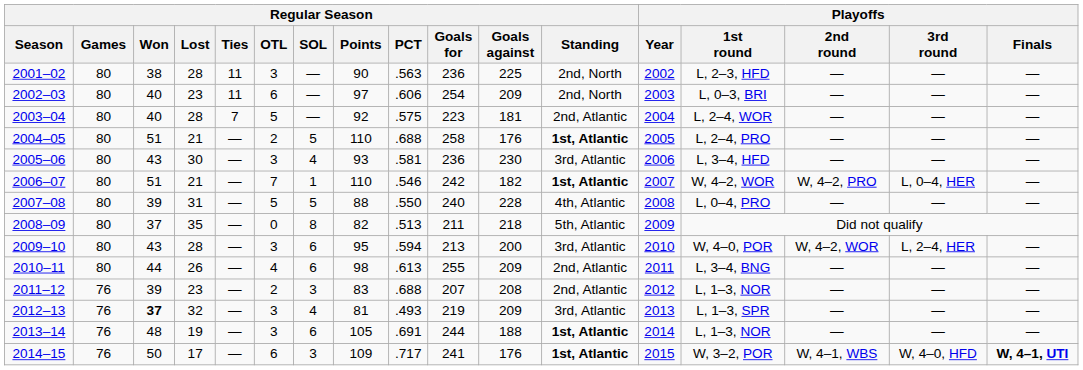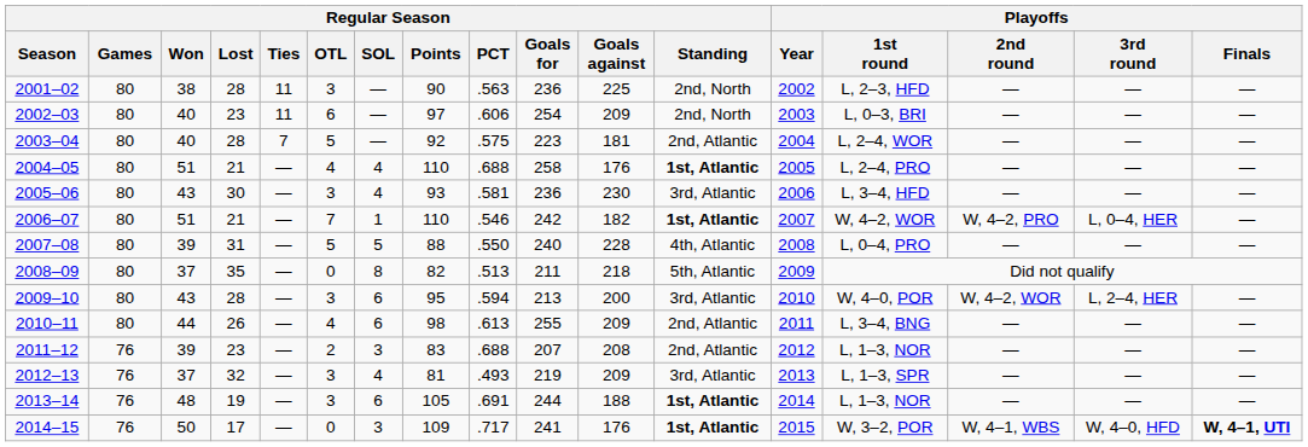 <table class="wikitable" style="width:100%; text-align:center; font-size:100%">
 <tr>
 <th colspan=12>Regular Season</th>
 <th colspan=5>Playoffs</th>
 </tr>
 <tr>
 <th>Season</th>
 <th>Games</th>
 <th>Won</th>
 <th>Lost</th>
 <th>Ties</th>
 <th>OTL</th>
 <th>SOL</th>
 <th>Points</th>
 <th>PCT</th>
 <th>Goals<br>for</th>
 <th>Goals<br>against</th>
 <th>Standing</th>
 <th>Year</th>
 <th>1st<br>round</th>
 <th>2nd<br>round</th>
 <th>3rd<br>round</th>
 <th>Finals</th>
 </tr>
 <tr>
 <td><a href='#'>2001–02</a></td>
 <td>80</td>
 <td>38</td>
 <td>28</td>
 <td>11</td>
 <td>3</td>
 <td>—</td>
 <td>90</td>
 <td>.563</td>
 <td>236</td>
 <td>225</td>
 <td>2nd, North</td>
 <td><a href='#'>2002</a></td>
 <td>L, 2–3, <a href='#'>HFD</a></td>
 <td>—</td>
 <td>—</td>
 <td>—</td>
 </tr>
 <tr>
 <td><a href='#'>2002–03</a></td>
 <td>80</td>
 <td>40</td>
 <td>23</td>
 <td>11</td>
 <td>6</td>
 <td>—</td>
 <td>97</td>
 <td>.606</td>
 <td>254</td>
 <td>209</td>
 <td>2nd, North</td>
 <td><a href='#'>2003</a></td>
 <td>L, 0–3, <a href='#'>BRI</a></td>
 <td>—</td>
 <td>—</td>
 <td>—</td>
 </tr>
 <tr>
 <td><a href='#'>2003–04</a></td>
 <td>80</td>
 <td>40</td>
 <td>28</td>
 <td>7</td>
 <td>5</td>
 <td>—</td>
 <td>92</td>
 <td>.575</td>
 <td>223</td>
 <td>181</td>
 <td>2nd, Atlantic</td>
 <td><a href='#'>2004</a></td>
 <td>L, 2–4, <a href='#'>WOR</a></td>
 <td>—</td>
 <td>—</td>
 <td>—</td>
 </tr>
 <tr>
 <td><a href='#'>2004–05</a></td>
 <td>80</td>
 <td>51</td>
 <td>21</td>
 <td>—</td>
-<td>2</td>
-<td>5</td>
+<td>4</td>
+<td>4</td>
 <td>110</td>
 <td>.688</td>
 <td>258</td>
 <td>176</td>
 <td><strong>1st, Atlantic</strong></td>
 <td><a href='#'>2005</a></td>
 <td>L, 2–4, <a href='#'>PRO</a></td>
 <td>—</td>
 <td>—</td>
 <td>—</td>
 </tr>
 <tr>
 <td><a href='#'>2005–06</a></td>
 <td>80</td>
 <td>43</td>
 <td>30</td>
 <td>—</td>
 <td>3</td>
 <td>4</td>
 <td>93</td>
 <td>.581</td>
 <td>236</td>
 <td>230</td>
 <td>3rd, Atlantic</td>
 <td><a href='#'>2006</a></td>
 <td>L, 3–4, <a href='#'>HFD</a></td>
 <td>—</td>
 <td>—</td>
 <td>—</td>
 </tr>
 <tr>
 <td><a href='#'>2006–07</a></td>
 <td>80</td>
 <td>51</td>
 <td>21</td>
 <td>—</td>
 <td>7</td>
 <td>1</td>
 <td>110</td>
 <td>.546</td>
 <td>242</td>
 <td>182</td>
 <td><strong>1st, Atlantic</strong></td>
 <td><a href='#'>2007</a></td>
 <td>W, 4–2, <a href='#'>WOR</a></td>
 <td>W, 4–2, <a href='#'>PRO</a></td>
 <td>L, 0–4, <a href='#'>HER</a></td>
 <td>—</td>
 </tr>
 <tr>
 <td><a href='#'>2007–08</a></td>
 <td>80</td>
 <td>39</td>
 <td>31</td>
 <td>—</td>
 <td>5</td>
 <td>5</td>
 <td>88</td>
 <td>.550</td>
 <td>240</td>
 <td>228</td>
 <td>4th, Atlantic</td>
 <td><a href='#'>2008</a></td>
 <td>L, 0–4, <a href='#'>PRO</a></td>
 <td>—</td>
 <td>—</td>
 <td>—</td>
 </tr>
 <tr>
 <td><a href='#'>2008–09</a></td>
 <td>80</td>
 <td>37</td>
 <td>35</td>
 <td>—</td>
 <td>0</td>
 <td>8</td>
 <td>82</td>
 <td>.513</td>
 <td>211</td>
 <td>218</td>
 <td>5th, Atlantic</td>
 <td><a href='#'>2009</a></td>
 <td colspan=4>Did not qualify</td>
 </tr>
 <tr>
 <td><a href='#'>2009–10</a></td>
 <td>80</td>
 <td>43</td>
 <td>28</td>
 <td>—</td>
 <td>3</td>
 <td>6</td>
 <td>95</td>
 <td>.594</td>
 <td>213</td>
 <td>200</td>
 <td>3rd, Atlantic</td>
 <td><a href='#'>2010</a></td>
 <td>W, 4–0, <a href='#'>POR</a></td>
 <td>W, 4–2, <a href='#'>WOR</a></td>
 <td>L, 2–4, <a href='#'>HER</a></td>
 <td>—</td>
 </tr>
 <tr>
 <td><a href='#'>2010–11</a></td>
 <td>80</td>
 <td>44</td>
 <td>26</td>
 <td>—</td>
 <td>4</td>
 <td>6</td>
 <td>98</td>
 <td>.613</td>
 <td>255</td>
 <td>209</td>
 <td>2nd, Atlantic</td>
 <td><a href='#'>2011</a></td>
 <td>L, 3–4, <a href='#'>BNG</a></td>
 <td>—</td>
 <td>—</td>
 <td>—</td>
 </tr>
 <tr>
 <td><a href='#'>2011–12</a></td>
 <td>76</td>
 <td>39</td>
 <td>23</td>
 <td>—</td>
 <td>2</td>
 <td>3</td>
 <td>83</td>
 <td>.688</td>
 <td>207</td>
 <td>208</td>
 <td>2nd, Atlantic</td>
 <td><a href='#'>2012</a></td>
 <td>L, 1–3, <a href='#'>NOR</a></td>
 <td>—</td>
 <td>—</td>
 <td>—</td>
 </tr>
 <tr>
 <td><a href='#'>2012–13</a></td>
 <td>76</td>
-<td><strong>37</strong></td>
+<td>37</td>
 <td>32</td>
 <td>—</td>
 <td>3</td>
 <td>4</td>
 <td>81</td>
 <td>.493</td>
 <td>219</td>
 <td>209</td>
 <td>3rd, Atlantic</td>
 <td><a href='#'>2013</a></td>
 <td>L, 1–3, <a href='#'>SPR</a></td>
 <td>—</td>
 <td>—</td>
 <td>—</td>
 </tr>
 <tr>
 <td><a href='#'>2013–14</a></td>
 <td>76</td>
 <td>48</td>
 <td>19</td>
 <td>—</td>
 <td>3</td>
 <td>6</td>
 <td>105</td>
 <td>.691</td>
 <td>244</td>
 <td>188</td>
 <td><strong>1st, Atlantic</strong></td>
 <td><a href='#'>2014</a></td>
 <td>L, 1–3, <a href='#'>NOR</a></td>
 <td>—</td>
 <td>—</td>
 <td>—</td>
 </tr>
 <tr>
 <td><a href='#'>2014–15</a></td>
 <td>76</td>
 <td>50</td>
 <td>17</td>
 <td>—</td>
-<td>6</td>
+<td>0</td>
 <td>3</td>
 <td>109</td>
 <td>.717</td>
 <td>241</td>
 <td>176</td>
 <td><strong>1st, Atlantic</strong></td>
 <td><a href='#'>2015</a></td>
 <td>W, 3–2, <a href='#'>POR</a></td>
 <td>W, 4–1, <a href='#'>WBS</a></td>
 <td>W, 4–0, <a href='#'>HFD</a></td>
 <td><strong>W, 4–1, <a href='#'>UTI</a></strong></td>
 </tr>
 </table>
